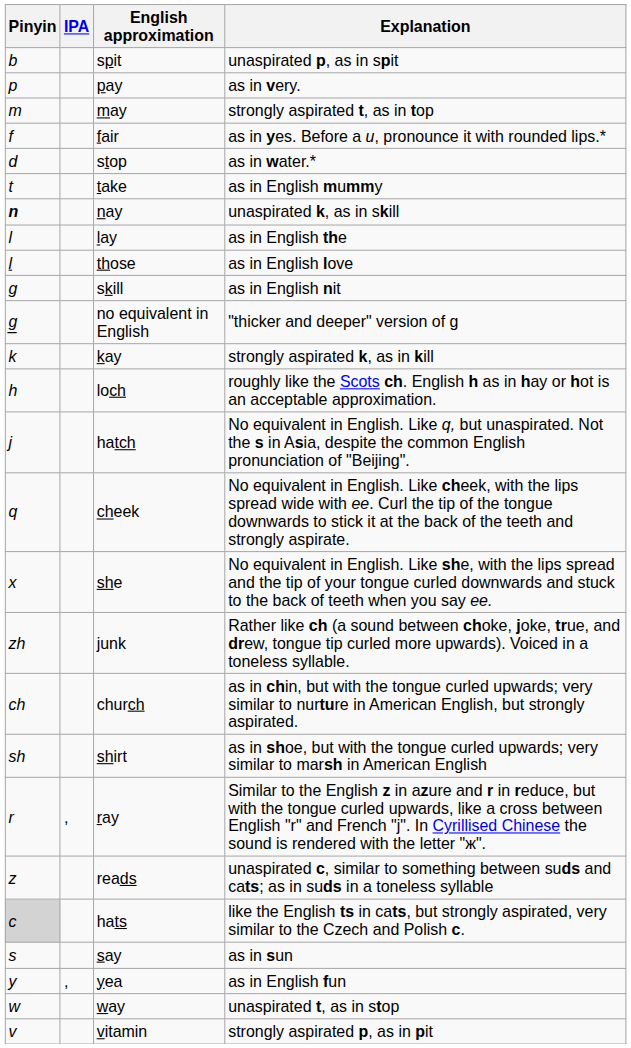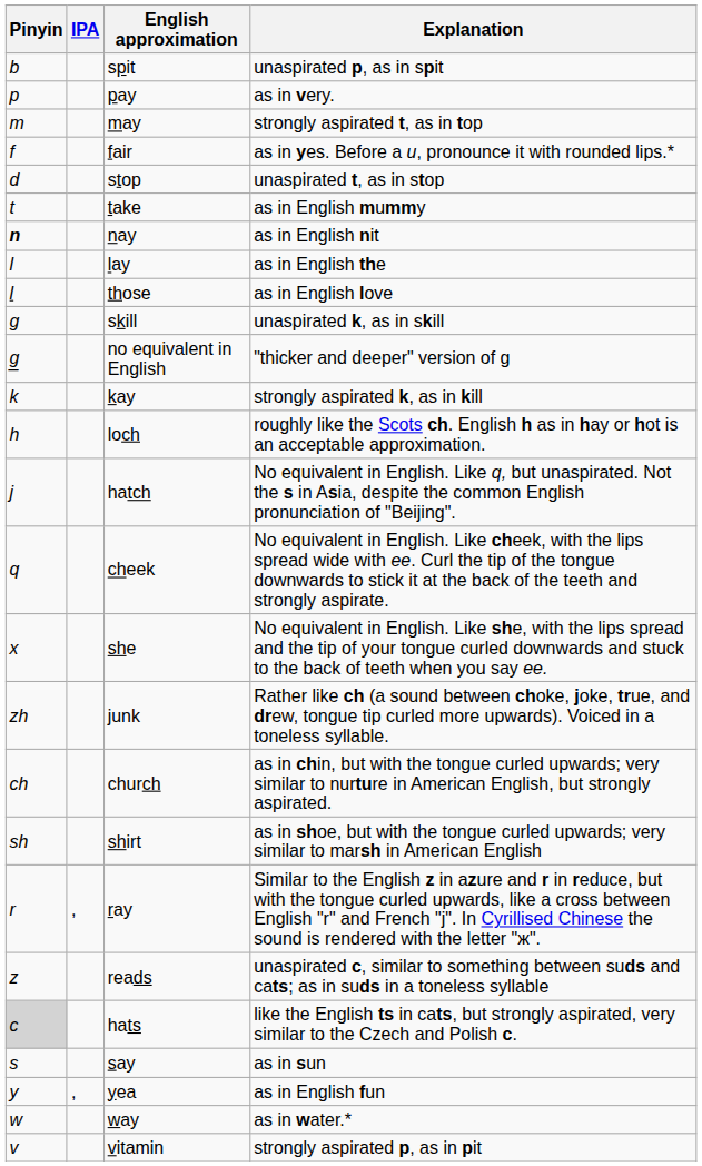 <table class="wikitable"  style="width:95%; font-size:95%; margin:auto;">
 <tr>
 <th><strong>Pinyin</strong></th>
 <th><strong><a href='#'>IPA</a></strong></th>
 <th><strong>English approximation</strong></th>
 <th><strong>Explanation</strong></th>
 </tr>
 <tr>
 <td><em>b</em></td>
 <td></td>
 <td>s<u>p</u>it</td>
 <td>unaspirated <strong>p</strong>, as in s<strong>p</strong>it</td>
 </tr>
 <tr>
 <td><em>p</em></td>
 <td></td>
 <td><u>p</u>ay</td>
 <td>as in <strong>v</strong>ery.</td>
 </tr>
 <tr>
 <td><em>m</em></td>
 <td></td>
 <td><u>m</u>ay</td>
 <td>strongly aspirated <strong>t</strong>, as in <strong>t</strong>op</td>
 </tr>
 <tr>
 <td><em>f</em></td>
 <td></td>
 <td><u>f</u>air</td>
 <td>as in <strong>y</strong>es. Before a <em>u</em>, pronounce it with rounded lips.*</td>
 </tr>
 <tr>
 <td><em>d</em></td>
 <td></td>
 <td>s<u>t</u>op</td>
-<td>as in <strong>w</strong>ater.*</td>
+<td>unaspirated <strong>t</strong>, as in s<strong>t</strong>op</td>
 </tr>
 <tr>
 <td><em>t</em></td>
 <td></td>
 <td><u>t</u>ake</td>
 <td>as in English <strong>m</strong>u<strong>mm</strong>y</td>
 </tr>
 <tr>
 <td><strong><em>n</em></strong></td>
 <td></td>
 <td><u>n</u>ay</td>
-<td>unaspirated <strong>k</strong>, as in s<strong>k</strong>ill</td>
+<td>as in English <strong>n</strong>it</td>
 </tr>
 <tr>
 <td><em>l</em></td>
 <td></td>
 <td><u>l</u>ay</td>
 <td>as in English <strong>th</strong>e</td>
 </tr>
 <tr>
 <td><u><em>l</em></u></td>
 <td></td>
 <td><u>th</u>ose</td>
 <td>as in English <strong>l</strong>ove</td>
 </tr>
 <tr>
 <td><em>g</em></td>
 <td></td>
 <td>s<u>k</u>ill</td>
-<td>as in English <strong>n</strong>it</td>
+<td>unaspirated <strong>k</strong>, as in s<strong>k</strong>ill</td>
 </tr>
 <tr>
 <td><em>g̲</em></td>
 <td></td>
 <td>no equivalent in English</td>
 <td>"thicker and deeper" version of g</td>
 </tr>
 <tr>
 <td><em>k</em></td>
 <td></td>
 <td><u>k</u>ay</td>
 <td>strongly aspirated <strong>k</strong>, as in <strong>k</strong>ill</td>
 </tr>
 <tr>
 <td><em>h</em></td>
 <td></td>
 <td>lo<u>ch</u></td>
 <td>roughly like the <a href='#'>Scots</a> <strong>ch</strong>. English <strong>h</strong> as in <strong>h</strong>ay or <strong>h</strong>ot is an acceptable approximation.</td>
 </tr>
 <tr>
 <td><em>j</em></td>
 <td></td>
 <td>ha<u>tch</u></td>
 <td>No equivalent in English. Like <em>q,</em> but unaspirated. Not the <strong>s</strong> in A<strong>s</strong>ia, despite the common English pronunciation of "Beijing".</td>
 </tr>
 <tr>
 <td><em>q</em></td>
 <td></td>
 <td><u>ch</u>eek</td>
 <td>No equivalent in English. Like <strong>ch</strong>eek, with the lips spread wide with <em>ee</em>. Curl the tip of the tongue downwards to stick it at the back of the teeth and strongly aspirate.</td>
 </tr>
 <tr>
 <td><em>x</em></td>
 <td></td>
 <td><u>sh</u>e</td>
 <td>No equivalent in English. Like <strong>sh</strong>e, with the lips spread and the tip of your tongue curled downwards and stuck to the back of teeth when you say <em>ee.</em></td>
 </tr>
 <tr>
 <td><em>zh</em></td>
 <td></td>
 <td><u>j</u>unk</td>
 <td>Rather like <strong>ch</strong> (a sound between <strong>ch</strong>oke, <strong>j</strong>oke, <strong>tr</strong>ue, and <strong>dr</strong>ew, tongue tip curled more upwards). Voiced in a toneless syllable.</td>
 </tr>
 <tr>
 <td><em>ch</em></td>
 <td></td>
 <td>chur<u>ch</u></td>
 <td>as in <strong>ch</strong>in, but with the tongue curled upwards; very similar to nur<strong>tu</strong>re in American English, but strongly aspirated.</td>
 </tr>
 <tr>
 <td><em>sh</em></td>
 <td></td>
 <td><u>sh</u>irt</td>
 <td>as in <strong>sh</strong>oe, but with the tongue curled upwards; very similar to mar<strong>sh</strong> in American English</td>
 </tr>
 <tr>
 <td><em>r</em></td>
 <td>, </td>
 <td><u>r</u>ay</td>
 <td>Similar to the English <strong>z</strong> in a<strong>z</strong>ure and <strong>r</strong> in <strong>r</strong>educe, but with the tongue curled upwards, like a cross between English "r" and French "j". In <a href='#'>Cyrillised Chinese</a> the sound is rendered with the letter "ж".</td>
 </tr>
 <tr>
 <td><em>z</em></td>
 <td></td>
 <td>rea<u>ds</u></td>
 <td>unaspirated <strong>c</strong>, similar to something between su<strong>ds</strong> and ca<strong>ts</strong>; as in su<strong>ds</strong> in a toneless syllable</td>
 </tr>
 <tr>
 <td style="background: lightgrey;"><em>c</em></td>
 <td></td>
 <td>ha<u>ts</u></td>
 <td>like the English <strong>ts</strong> in ca<strong>ts</strong>, but strongly aspirated, very similar to the Czech and Polish <strong>c</strong>.</td>
 </tr>
 <tr>
 <td><em>s</em></td>
 <td></td>
 <td><u>s</u>ay</td>
 <td>as in <strong>s</strong>un</td>
 </tr>
 <tr>
 <td><em>y</em></td>
 <td>, </td>
 <td><u>y</u>ea</td>
 <td>as in English <strong>f</strong>un</td>
 </tr>
 <tr>
 <td><em>w</em></td>
 <td></td>
 <td><u>w</u>ay</td>
-<td>unaspirated <strong>t</strong>, as in s<strong>t</strong>op</td>
+<td>as in <strong>w</strong>ater.*</td>
 </tr>
 <tr>
 <td><em>v</em></td>
 <td></td>
 <td><u>v</u>itamin</td>
 <td>strongly aspirated <strong>p</strong>, as in <strong>p</strong>it</td>
 </tr>
 </table>
